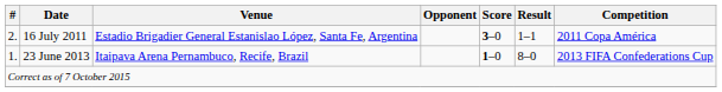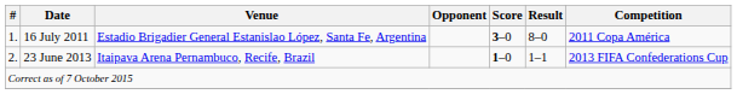 <table class="wikitable" style="font-size:95%;">
 <tr>
 <th>#</th>
 <th>Date</th>
 <th>Venue</th>
 <th>Opponent</th>
 <th>Score</th>
 <th>Result</th>
 <th>Competition</th>
 </tr>
 <tr>
-<td>2.</td>
+<td>1.</td>
 <td>16 July 2011</td>
 <td><a href='#'>Estadio Brigadier General Estanislao López</a>, <a href='#'>Santa Fe</a>, <a href='#'>Argentina</a></td>
 <td></td>
 <td><strong>3</strong>–0</td>
-<td>1–1</td>
+<td>8–0</td>
 <td><a href='#'>2011 Copa América</a></td>
 </tr>
 <tr>
-<td>1.</td>
+<td>2.</td>
 <td>23 June 2013</td>
 <td><a href='#'>Itaipava Arena Pernambuco</a>, <a href='#'>Recife</a>, <a href='#'>Brazil</a></td>
 <td></td>
 <td><strong>1</strong>–0</td>
-<td>8–0</td>
+<td>1–1</td>
 <td><a href='#'>2013 FIFA Confederations Cup</a></td>
 </tr>
 <tr>
 <td colspan="15"><small><em>Correct as of 7 October 2015</em></small></td>
 </tr>
 <tr>
 </tr>
 </table>
